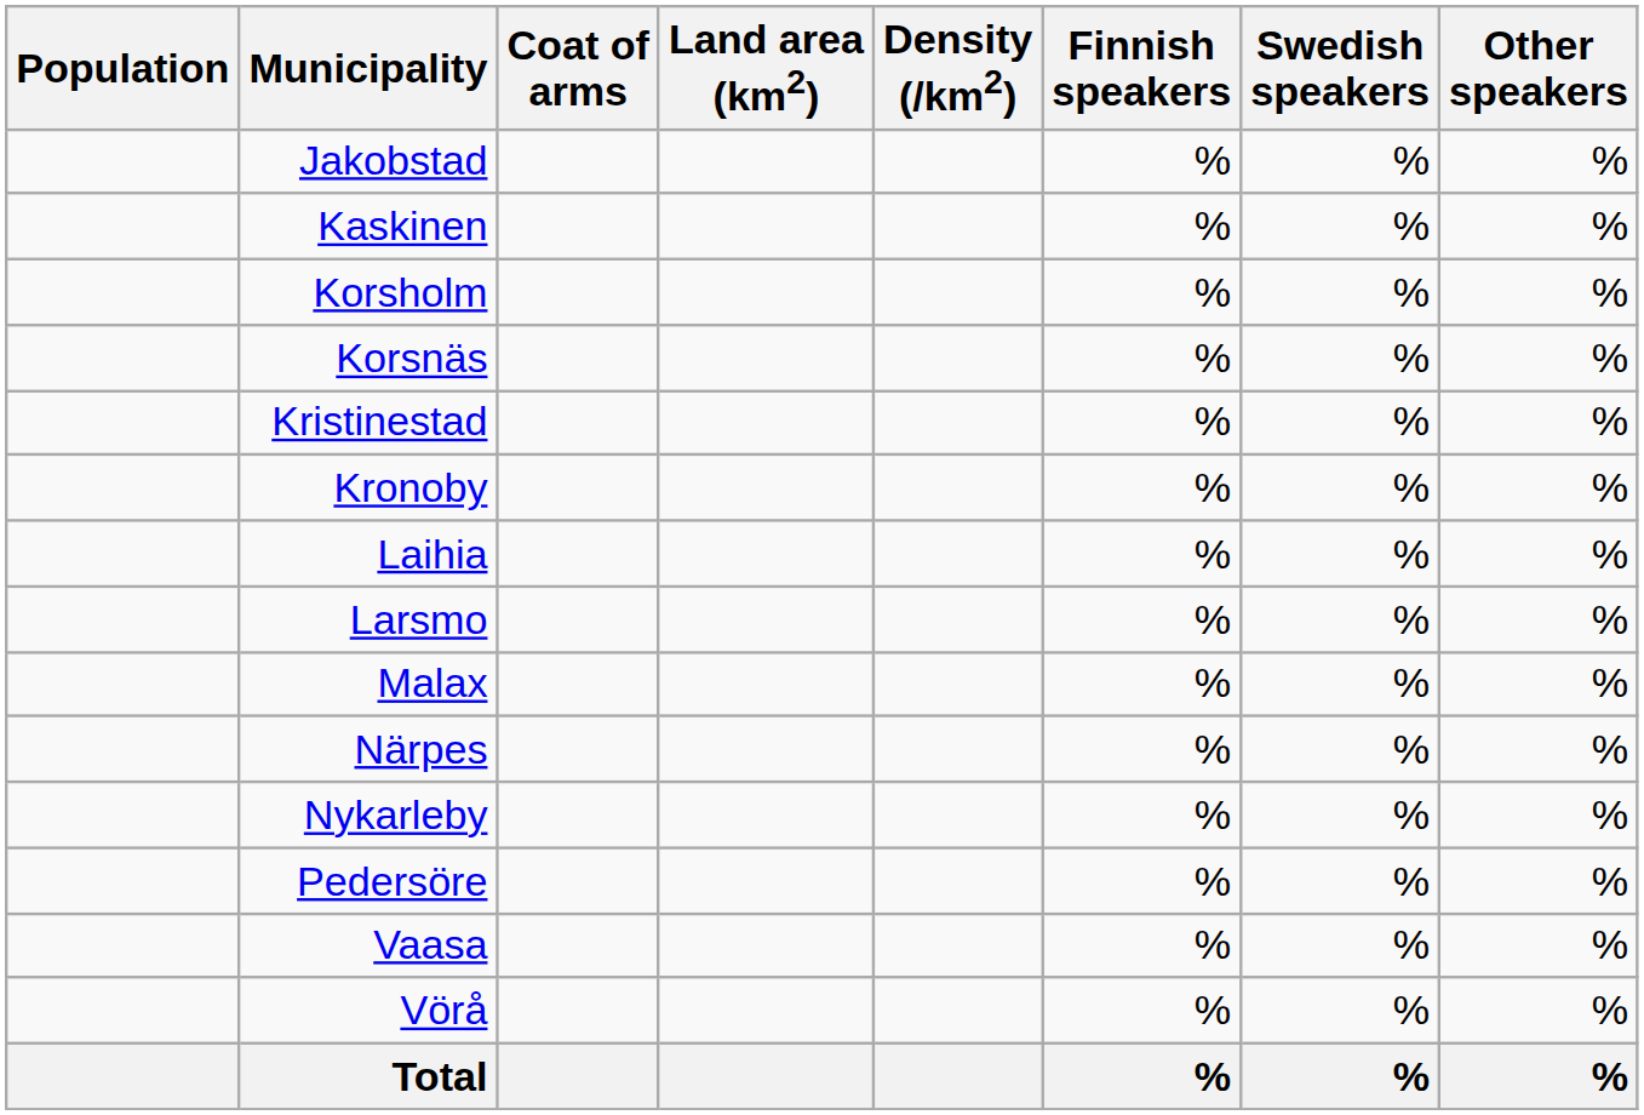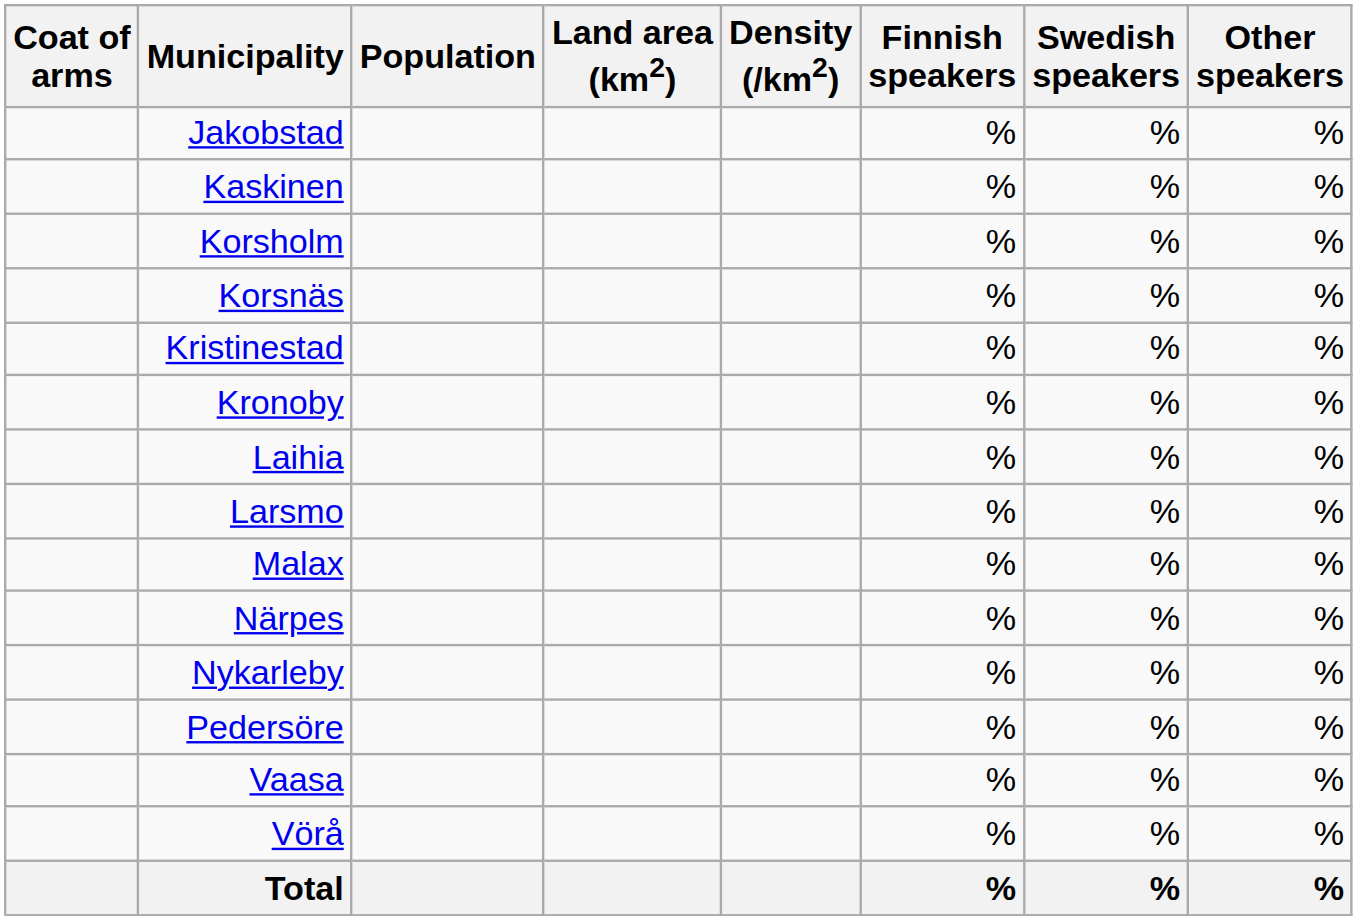 <table class="wikitable sortable" style="font-size: 90%; text-align: right; line-height: normal">
 <tr>
+<th class="unsortable">Coat of<br>arms</th>
+<th>Municipality</th>
 <th>Population</th>
-<th>Municipality</th>
-<th class="unsortable">Coat of<br>arms</th>
 <th>Land area<br>(km<sup>2</sup>)</th>
 <th>Density<br>(/km<sup>2</sup>)</th>
 <th>Finnish<br>speakers</th>
 <th>Swedish<br>speakers</th>
 <th>Other<br>speakers</th>
 </tr>
 <tr>
 <td></td>
 <td><a href='#'>Jakobstad</a></td>
 <td></td>
 <td></td>
 <td></td>
 <td> %</td>
 <td> %</td>
 <td> %</td>
 </tr>
 <tr>
 <td></td>
 <td><a href='#'>Kaskinen</a></td>
 <td></td>
 <td></td>
 <td></td>
 <td> %</td>
 <td> %</td>
 <td> %</td>
 </tr>
 <tr>
 <td></td>
 <td><a href='#'>Korsholm</a></td>
 <td></td>
 <td></td>
 <td></td>
 <td> %</td>
 <td> %</td>
 <td> %</td>
 </tr>
 <tr>
 <td></td>
 <td><a href='#'>Korsnäs</a></td>
 <td></td>
 <td></td>
 <td></td>
 <td> %</td>
 <td> %</td>
 <td> %</td>
 </tr>
 <tr>
 <td></td>
 <td><a href='#'>Kristinestad</a></td>
 <td></td>
 <td></td>
 <td></td>
 <td> %</td>
 <td> %</td>
 <td> %</td>
 </tr>
 <tr>
 <td></td>
 <td><a href='#'>Kronoby</a></td>
 <td></td>
 <td></td>
 <td></td>
 <td> %</td>
 <td> %</td>
 <td> %</td>
 </tr>
 <tr>
 <td></td>
 <td><a href='#'>Laihia</a></td>
 <td></td>
 <td></td>
 <td></td>
 <td> %</td>
 <td> %</td>
 <td> %</td>
 </tr>
 <tr>
 <td></td>
 <td><a href='#'>Larsmo</a></td>
 <td></td>
 <td></td>
 <td></td>
 <td> %</td>
 <td> %</td>
 <td> %</td>
 </tr>
 <tr>
 <td></td>
 <td><a href='#'>Malax</a></td>
 <td></td>
 <td></td>
 <td></td>
 <td> %</td>
 <td> %</td>
 <td> %</td>
 </tr>
 <tr>
 <td></td>
 <td><a href='#'>Närpes</a></td>
 <td></td>
 <td></td>
 <td></td>
 <td> %</td>
 <td> %</td>
 <td> %</td>
 </tr>
 <tr>
 <td></td>
 <td><a href='#'>Nykarleby</a></td>
 <td></td>
 <td></td>
 <td></td>
 <td> %</td>
 <td> %</td>
 <td> %</td>
 </tr>
 <tr>
 <td></td>
 <td><a href='#'>Pedersöre</a></td>
 <td></td>
 <td></td>
 <td></td>
 <td> %</td>
 <td> %</td>
 <td> %</td>
 </tr>
 <tr>
 <td></td>
 <td><a href='#'>Vaasa</a></td>
 <td></td>
 <td></td>
 <td></td>
 <td> %</td>
 <td> %</td>
 <td> %</td>
 </tr>
 <tr>
 <td></td>
 <td><a href='#'>Vörå</a></td>
 <td></td>
 <td></td>
 <td></td>
 <td> %</td>
 <td> %</td>
 <td> %</td>
 </tr>
 <tr>
+<th></th>
+<th + style=text-align:right><strong>Total</strong></th>
 <th + style=text-align:right></th>
-<th + style=text-align:right><strong>Total</strong></th>
-<th></th>
 <th + style=text-align:right></th>
 <th + style=text-align:right></th>
 <th !+ style=text-align:right> %</th>
 <th !+ style=text-align:right> %</th>
 <th !+ style=text-align:right> %</th>
 </tr>
 </table>
